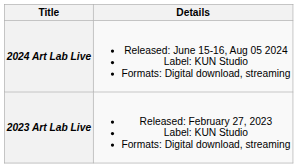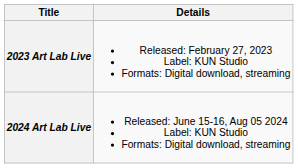 <table class="wikitable plainrowheaders" style="text-align:center;">
 <tr>
 <th scope="col" rowspan="1">Title</th>
 <th scope="col" rowspan="1">Details</th>
 </tr>
 <tr>
+<th scope="row"><em>2023 Art Lab Live</em></th>
+<td><br><ul><li>Released: February 27, 2023</li><li>Label: KUN Studio</li><li>Formats: Digital download, streaming</li></ul></td>
+</tr>
+<tr>
 <th scope="row"><em>2024 Art Lab Live</em></th>
 <td><br><ul><li>Released: June 15-16, Aug 05 2024</li><li>Label: KUN Studio</li><li>Formats: Digital download, streaming</li></ul></td>
 </tr>
-<tr>
-<th scope="row"><em>2023 Art Lab Live</em></th>
-<td><br><ul><li>Released: February 27, 2023</li><li>Label: KUN Studio</li><li>Formats: Digital download, streaming</li></ul></td>
-</tr>
 </table>
